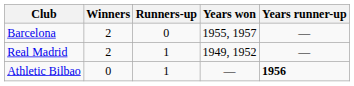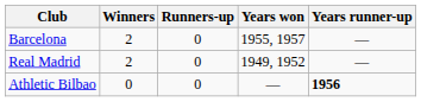 <table class="wikitable sortable">
 <tr>
 <th>Club</th>
 <th>Winners</th>
 <th>Runners-up</th>
 <th class="unsortable">Years won</th>
 <th class="unsortable">Years runner-up</th>
 </tr>
 <tr>
 <td><a href='#'>Barcelona</a></td>
 <td align=center>2</td>
 <td align=center>0</td>
 <td>1955, 1957</td>
 <td align=center>—</td>
 </tr>
 <tr>
 <td><a href='#'>Real Madrid</a></td>
 <td align=center>2</td>
-<td align=center>1</td>
+<td align=center>0</td>
 <td>1949, 1952</td>
 <td align=center>—</td>
 </tr>
 <tr>
 <td><a href='#'>Athletic Bilbao</a></td>
 <td align=center>0</td>
-<td align=center>1</td>
+<td align=center>0</td>
 <td align=center>—</td>
 <td><strong>1956</strong></td>
 </tr>
 </table>
